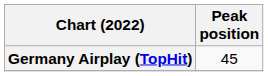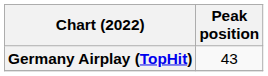 <table class="wikitable plainrowheaders" style="text-align:center">
 <tr>
 <th>Chart (2022)</th>
 <th>Peak<br>position</th>
 </tr>
 <tr>
 <th scope="row">Germany Airplay (<a href='#'>TopHit</a>)</th>
-<td>45</td>
+<td>43</td>
 </tr>
 <tr>
 </tr>
 </table>
